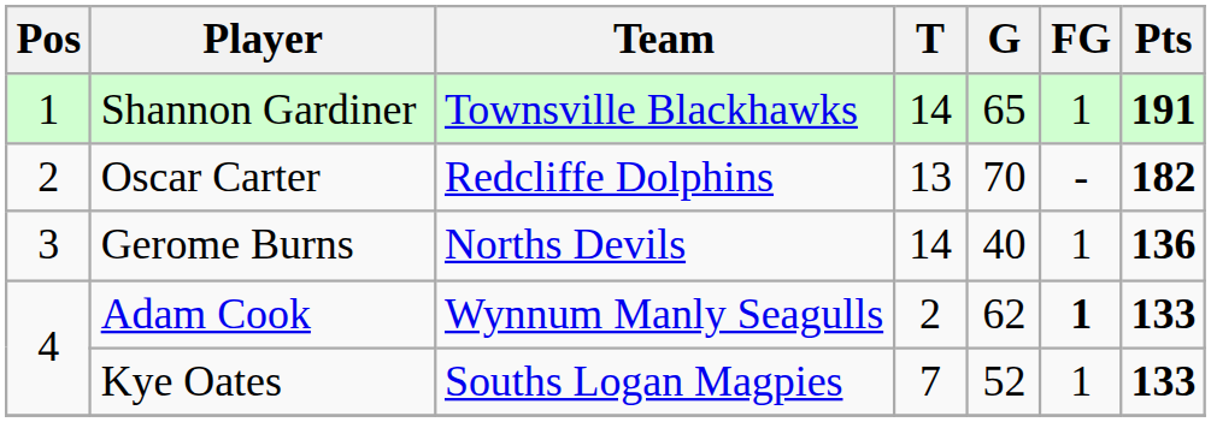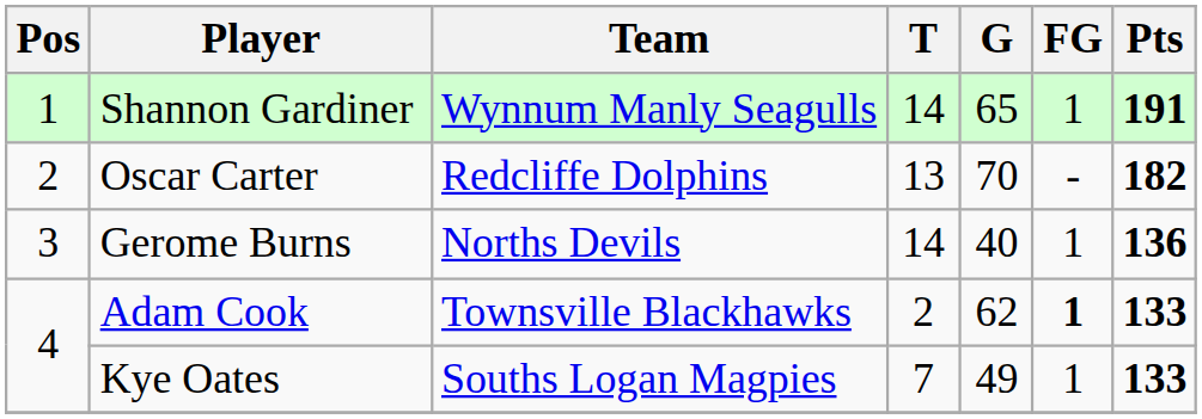 <table class="wikitable" style="text-align: center;">
 <tr>
 <th>Pos</th>
 <th width=120>Player</th>
 <th>Team</th>
 <th width=20>T</th>
 <th width=20>G</th>
 <th width=20>FG</th>
 <th width=20>Pts</th>
 </tr>
 <tr bgcolor="#d0ffd0">
 <td rowspan = 1>1</td>
 <td align="left">Shannon Gardiner</td>
-<td align="left"> <a href='#'>Townsville Blackhawks</a></td>
+<td align="left"> <a href='#'>Wynnum Manly Seagulls</a></td>
 <td>14</td>
 <td>65</td>
 <td>1</td>
 <td><strong>191</strong></td>
 </tr>
 <tr>
 <td rowspan = 1>2</td>
 <td align="left">Oscar Carter</td>
 <td align="left"> <a href='#'>Redcliffe Dolphins</a></td>
 <td>13</td>
 <td>70</td>
 <td>-</td>
 <td><strong>182</strong></td>
 </tr>
 <tr>
 <td rowspan = 1>3</td>
 <td align="left">Gerome Burns</td>
 <td align="left"> <a href='#'>Norths Devils</a></td>
 <td>14</td>
 <td>40</td>
 <td>1</td>
 <td><strong>136</strong></td>
 </tr>
 <tr>
 <td rowspan = 2>4</td>
 <td align="left"><a href='#'>Adam Cook</a></td>
-<td align="left"> <a href='#'>Wynnum Manly Seagulls</a></td>
+<td align="left"> <a href='#'>Townsville Blackhawks</a></td>
 <td>2</td>
 <td>62</td>
 <td><strong>1</strong></td>
 <td><strong>133</strong></td>
 </tr>
 <tr>
 <td align="left">Kye Oates</td>
 <td align="left"> <a href='#'>Souths Logan Magpies</a></td>
 <td>7</td>
-<td>52</td>
+<td>49</td>
 <td>1</td>
 <td><strong>133</strong></td>
 </tr>
 <tr>
 </tr>
 </table>
